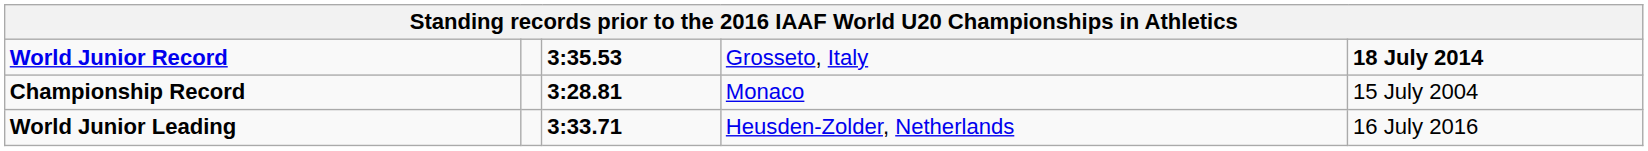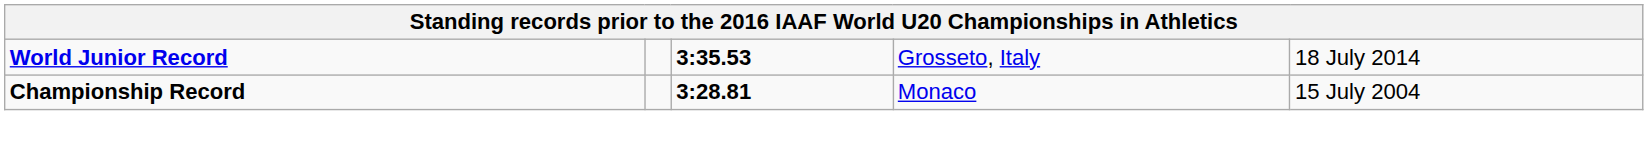 <table class="wikitable" width=75%>
 <tr>
 <th colspan="5">Standing records prior to the 2016 IAAF World U20 Championships in Athletics</th>
 </tr>
 <tr>
 <td><strong><a href='#'>World Junior Record</a></strong></td>
 <td></td>
 <td><strong>3:35.53</strong></td>
 <td><a href='#'>Grosseto</a>, <a href='#'>Italy</a></td>
-<td><strong>18 July 2014</strong></td>
+<td>18 July 2014</td>
 </tr>
 <tr>
 <td><strong>Championship Record</strong></td>
 <td></td>
 <td><strong>3:28.81</strong></td>
 <td><a href='#'>Monaco</a></td>
 <td>15 July 2004</td>
 </tr>
-<tr>
-<td><strong>World Junior Leading</strong></td>
-<td></td>
-<td><strong>3:33.71</strong></td>
-<td><a href='#'>Heusden-Zolder</a>, <a href='#'>Netherlands</a></td>
-<td>16 July 2016</td>
-</tr>
 </table>
